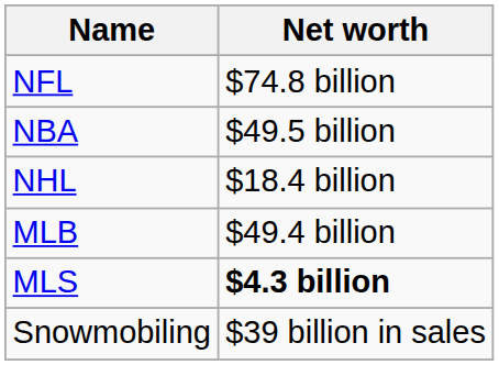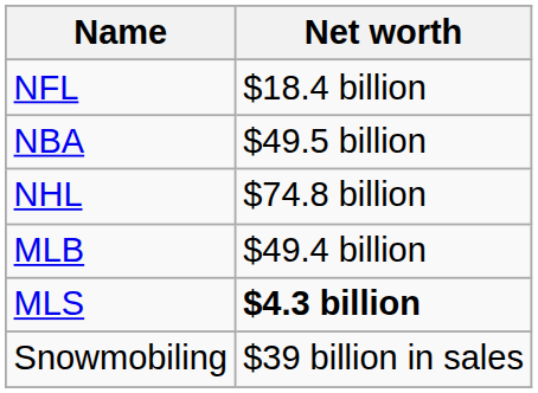 <table class="wikitable sortable">
 <tr>
 <th>Name</th>
 <th>Net worth</th>
 </tr>
 <tr>
 <td><a href='#'>NFL</a></td>
-<td>$74.8 billion</td>
+<td>$18.4 billion</td>
 </tr>
 <tr>
 <td><a href='#'>NBA</a></td>
 <td>$49.5 billion</td>
 </tr>
 <tr>
 <td><a href='#'>NHL</a></td>
-<td>$18.4 billion</td>
+<td>$74.8 billion</td>
 </tr>
 <tr>
 <td><a href='#'>MLB</a></td>
 <td>$49.4 billion</td>
 </tr>
 <tr>
 <td><a href='#'>MLS</a></td>
 <td><strong>$4.3 billion</strong></td>
 </tr>
 <tr>
 <td>Snowmobiling</td>
 <td>$39 billion in sales</td>
 </tr>
 </table>
